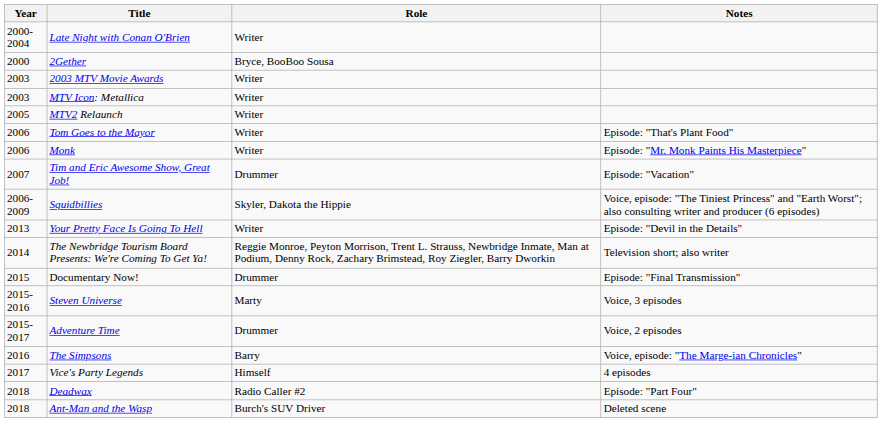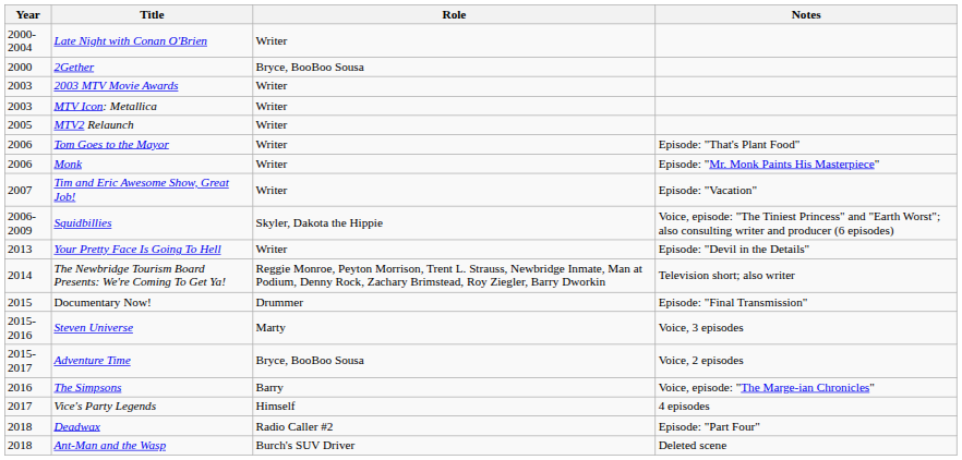 <table class="wikitable sortable">
 <tr>
 <th>Year</th>
 <th>Title</th>
 <th>Role</th>
 <th>Notes</th>
 </tr>
 <tr>
 <td>2000-2004</td>
 <td><em><a href='#'>Late Night with Conan O'Brien</a></em></td>
 <td>Writer</td>
 <td></td>
 </tr>
 <tr>
 <td>2000</td>
 <td><em><a href='#'>2Gether</a></em></td>
 <td>Bryce, BooBoo Sousa</td>
 <td></td>
 </tr>
 <tr>
 <td>2003</td>
 <td><em><a href='#'>2003 MTV Movie Awards</a></em></td>
 <td>Writer</td>
 <td></td>
 </tr>
 <tr>
 <td>2003</td>
 <td><em><a href='#'>MTV Icon</a>: Metallica</em></td>
 <td>Writer</td>
 <td></td>
 </tr>
 <tr>
 <td>2005</td>
 <td><em><a href='#'>MTV2</a> Relaunch</em></td>
 <td>Writer</td>
 <td></td>
 </tr>
 <tr>
 <td>2006</td>
 <td><em><a href='#'>Tom Goes to the Mayor</a></em></td>
 <td>Writer</td>
 <td>Episode: "That's Plant Food"</td>
 </tr>
 <tr>
 <td>2006</td>
 <td><em><a href='#'>Monk</a></em></td>
 <td>Writer</td>
 <td>Episode: "<a href='#'>Mr. Monk Paints His Masterpiece</a>"</td>
 </tr>
 <tr>
 <td>2007</td>
 <td><em><a href='#'>Tim and Eric Awesome Show, Great Job!</a></em></td>
-<td>Drummer</td>
+<td>Writer</td>
 <td>Episode: "Vacation"</td>
 </tr>
 <tr>
 <td>2006-2009</td>
 <td><em><a href='#'>Squidbillies</a></em></td>
 <td>Skyler, Dakota the Hippie</td>
 <td>Voice, episode: "The Tiniest Princess" and "Earth Worst"; also consulting writer and producer (6 episodes)</td>
 </tr>
 <tr>
 <td>2013</td>
 <td><em><a href='#'>Your Pretty Face Is Going To Hell</a></em></td>
 <td>Writer</td>
 <td>Episode: "Devil in the Details"</td>
 </tr>
 <tr>
 <td>2014</td>
 <td><em>The Newbridge Tourism Board Presents: We're Coming To Get Ya!</em></td>
 <td>Reggie Monroe, Peyton Morrison, Trent L. Strauss, Newbridge Inmate, Man at Podium, Denny Rock, Zachary Brimstead, Roy Ziegler, Barry Dworkin</td>
 <td>Television short; also writer</td>
 </tr>
 <tr>
 <td>2015</td>
 <td>Documentary Now!</td>
 <td>Drummer</td>
 <td>Episode: "Final Transmission"</td>
 </tr>
 <tr>
 <td>2015-2016</td>
 <td><em><a href='#'>Steven Universe</a></em></td>
 <td>Marty</td>
 <td>Voice, 3 episodes</td>
 </tr>
 <tr>
 <td>2015-2017</td>
 <td><em><a href='#'>Adventure Time</a></em></td>
-<td>Drummer</td>
+<td>Bryce, BooBoo Sousa</td>
 <td>Voice, 2 episodes</td>
 </tr>
 <tr>
 <td>2016</td>
 <td><em><a href='#'>The Simpsons</a></em></td>
 <td>Barry</td>
 <td>Voice, episode: "<a href='#'>The Marge-ian Chronicles</a>"</td>
 </tr>
 <tr>
 <td>2017</td>
 <td><em>Vice's Party Legends</em></td>
 <td>Himself</td>
 <td>4 episodes</td>
 </tr>
 <tr>
 <td>2018</td>
 <td><em><a href='#'>Deadwax</a></em></td>
 <td>Radio Caller #2</td>
 <td>Episode: "Part Four"</td>
 </tr>
 <tr>
 <td>2018</td>
 <td><em><a href='#'>Ant-Man and the Wasp</a></em></td>
 <td>Burch's SUV Driver</td>
 <td>Deleted scene</td>
 </tr>
 </table>
